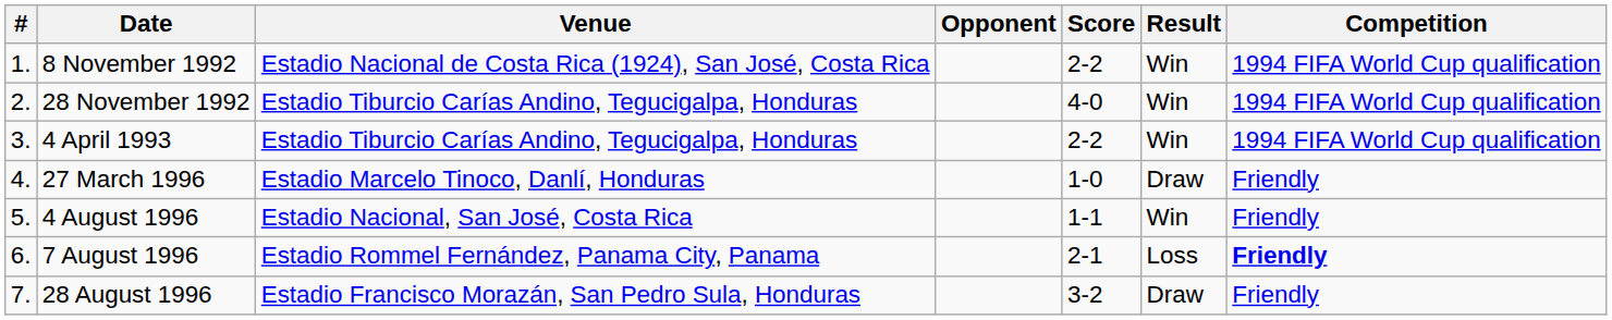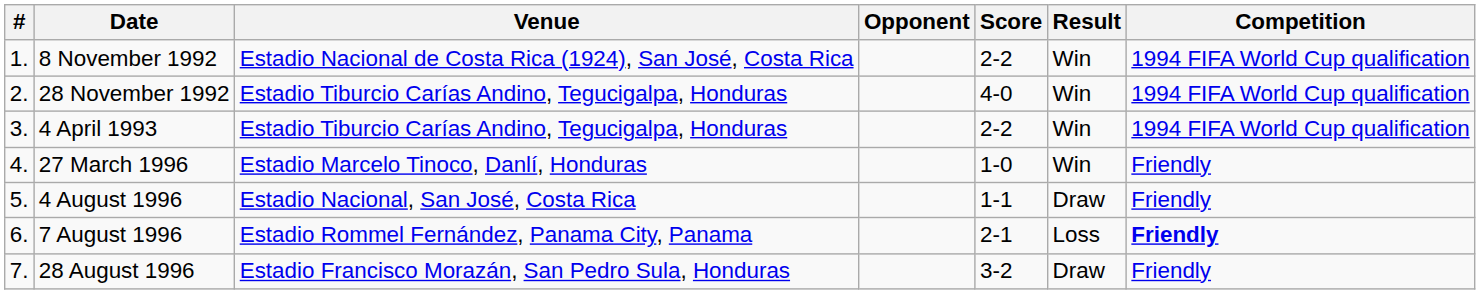 <table class="wikitable">
 <tr>
 <th>#</th>
 <th>Date</th>
 <th>Venue</th>
 <th>Opponent</th>
 <th>Score</th>
 <th>Result</th>
 <th>Competition</th>
 </tr>
 <tr>
 <td>1.</td>
 <td>8 November 1992</td>
 <td><a href='#'>Estadio Nacional de Costa Rica (1924)</a>, <a href='#'>San José</a>, <a href='#'>Costa Rica</a></td>
 <td></td>
 <td>2-2</td>
 <td>Win</td>
 <td><a href='#'>1994 FIFA World Cup qualification</a></td>
 </tr>
 <tr>
 <td>2.</td>
 <td>28 November 1992</td>
 <td><a href='#'>Estadio Tiburcio Carías Andino</a>, <a href='#'>Tegucigalpa</a>, <a href='#'>Honduras</a></td>
 <td></td>
 <td>4-0</td>
 <td>Win</td>
 <td><a href='#'>1994 FIFA World Cup qualification</a></td>
 </tr>
 <tr>
 <td>3.</td>
 <td>4 April 1993</td>
 <td><a href='#'>Estadio Tiburcio Carías Andino</a>, <a href='#'>Tegucigalpa</a>, <a href='#'>Honduras</a></td>
 <td></td>
 <td>2-2</td>
 <td>Win</td>
 <td><a href='#'>1994 FIFA World Cup qualification</a></td>
 </tr>
 <tr>
 <td>4.</td>
 <td>27 March 1996</td>
 <td><a href='#'>Estadio Marcelo Tinoco</a>, <a href='#'>Danlí</a>, <a href='#'>Honduras</a></td>
 <td></td>
 <td>1-0</td>
-<td>Draw</td>
+<td>Win</td>
 <td><a href='#'>Friendly</a></td>
 </tr>
 <tr>
 <td>5.</td>
 <td>4 August 1996</td>
 <td><a href='#'>Estadio Nacional</a>, <a href='#'>San José</a>, <a href='#'>Costa Rica</a></td>
 <td></td>
 <td>1-1</td>
-<td>Win</td>
+<td>Draw</td>
 <td><a href='#'>Friendly</a></td>
 </tr>
 <tr>
 <td>6.</td>
 <td>7 August 1996</td>
 <td><a href='#'>Estadio Rommel Fernández</a>, <a href='#'>Panama City</a>, <a href='#'>Panama</a></td>
 <td></td>
 <td>2-1</td>
 <td>Loss</td>
 <td><strong><a href='#'>Friendly</a></strong></td>
 </tr>
 <tr>
 <td>7.</td>
 <td>28 August 1996</td>
 <td><a href='#'>Estadio Francisco Morazán</a>, <a href='#'>San Pedro Sula</a>, <a href='#'>Honduras</a></td>
 <td></td>
 <td>3-2</td>
 <td>Draw</td>
 <td><a href='#'>Friendly</a></td>
 </tr>
 </table>
